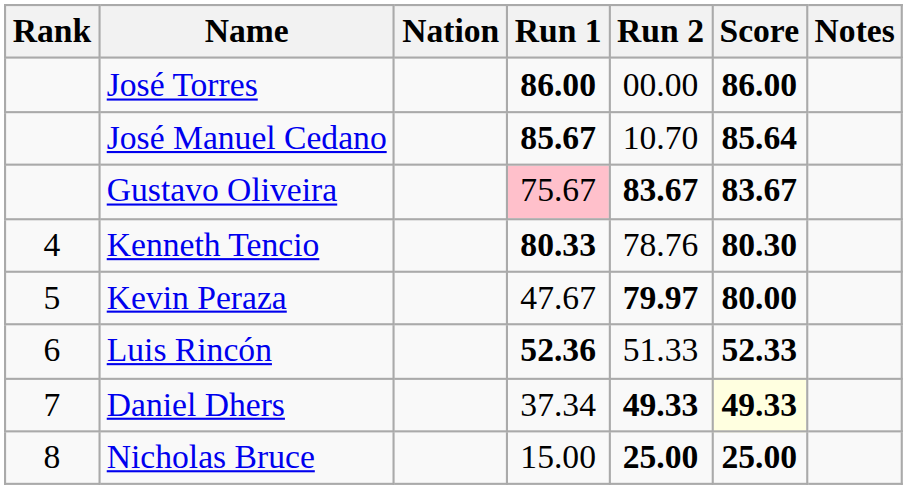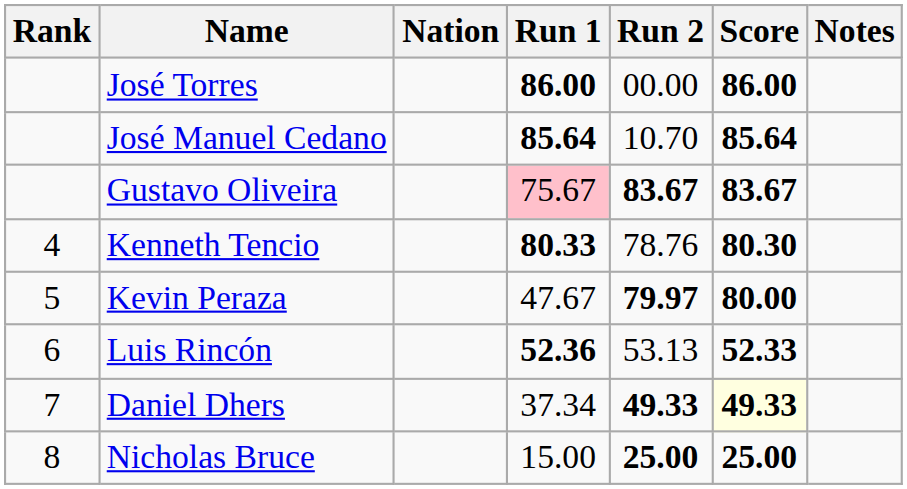 <table class="wikitable sortable" style="text-align:center">
 <tr>
 <th>Rank</th>
 <th>Name</th>
 <th>Nation</th>
 <th>Run 1</th>
 <th>Run 2</th>
 <th>Score</th>
 <th>Notes</th>
 </tr>
 <tr>
 <td></td>
 <td align=left><a href='#'>José Torres</a></td>
 <td align=left></td>
 <td><strong>86.00</strong></td>
 <td>00.00</td>
 <td><strong>86.00</strong></td>
 <td></td>
 </tr>
 <tr>
 <td></td>
 <td align=left><a href='#'>José Manuel Cedano</a></td>
 <td align=left></td>
-<td><strong>85.67</strong></td>
+<td><strong>85.64</strong></td>
 <td>10.70</td>
 <td><strong>85.64</strong></td>
 <td></td>
 </tr>
 <tr>
 <td></td>
 <td align=left><a href='#'>Gustavo Oliveira</a></td>
 <td align="left"></td>
 <td style="background: pink;">75.67</td>
 <td><strong>83.67</strong></td>
 <td><strong>83.67</strong></td>
 <td></td>
 </tr>
 <tr>
 <td>4</td>
 <td align=left><a href='#'>Kenneth Tencio</a></td>
 <td align=left></td>
 <td><strong>80.33</strong></td>
 <td>78.76</td>
 <td><strong>80.30</strong></td>
 <td></td>
 </tr>
 <tr>
 <td>5</td>
 <td align=left><a href='#'>Kevin Peraza</a></td>
 <td align=left></td>
 <td>47.67</td>
 <td><strong>79.97</strong></td>
 <td><strong>80.00</strong></td>
 <td></td>
 </tr>
 <tr>
 <td>6</td>
 <td align=left><a href='#'>Luis Rincón</a></td>
 <td align=left></td>
 <td><strong>52.36</strong></td>
-<td>51.33</td>
+<td>53.13</td>
 <td><strong>52.33</strong></td>
 <td></td>
 </tr>
 <tr>
 <td>7</td>
 <td align=left><a href='#'>Daniel Dhers</a></td>
 <td align=left></td>
 <td>37.34</td>
 <td><strong>49.33</strong></td>
 <td style="background: lightyellow;"><strong>49.33</strong></td>
 <td></td>
 </tr>
 <tr>
 <td>8</td>
 <td align=left><a href='#'>Nicholas Bruce</a></td>
 <td align=left></td>
 <td>15.00</td>
 <td><strong>25.00</strong></td>
 <td><strong>25.00</strong></td>
 <td></td>
 </tr>
 </table>
